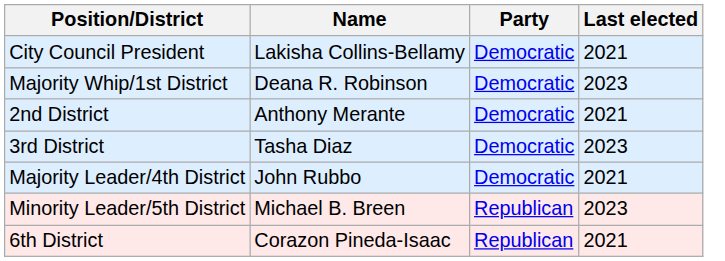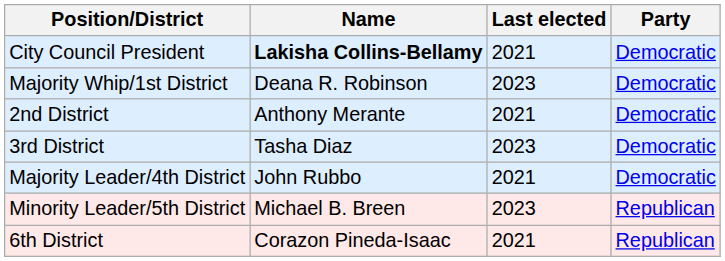 <table table class="wikitable">
 <tr>
 <th>Position/District</th>
 <th>Name</th>
+<th>Last elected</th>
 <th>Party</th>
-<th>Last elected</th>
 </tr>
 <tr bgcolor=ddeeff>
 <td>City Council President</td>
-<td>Lakisha Collins-Bellamy</td>
+<td><strong>Lakisha Collins-Bellamy</strong></td>
+<td>2021</td>
 <td><a href='#'>Democratic</a></td>
-<td>2021</td>
 </tr>
 <tr bgcolor=ddeeff>
 <td>Majority Whip/1st District</td>
 <td>Deana R. Robinson</td>
+<td>2023</td>
 <td><a href='#'>Democratic</a></td>
-<td>2023</td>
 </tr>
 <tr bgcolor=ddeeff>
 <td>2nd District</td>
 <td>Anthony Merante</td>
+<td>2021</td>
 <td><a href='#'>Democratic</a></td>
-<td>2021</td>
 </tr>
 <tr bgcolor=ddeeff>
 <td>3rd District</td>
 <td>Tasha Diaz</td>
+<td>2023</td>
 <td><a href='#'>Democratic</a></td>
-<td>2023</td>
 </tr>
 <tr bgcolor=ddeeff>
 <td>Majority Leader/4th District</td>
 <td>John Rubbo</td>
+<td>2021</td>
 <td><a href='#'>Democratic</a></td>
-<td>2021</td>
 </tr>
 <tr bgcolor=ffe8e8>
 <td>Minority Leader/5th District</td>
 <td>Michael B. Breen</td>
+<td>2023</td>
 <td><a href='#'>Republican</a></td>
-<td>2023</td>
 </tr>
 <tr bgcolor=ffe8e8>
 <td>6th District</td>
 <td>Corazon Pineda-Isaac</td>
+<td>2021</td>
 <td><a href='#'>Republican</a></td>
-<td>2021</td>
 </tr>
 </table>
